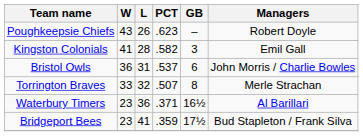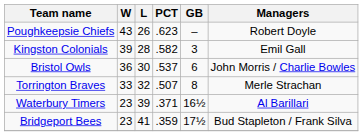 <table class="wikitable" style="text-align:center">
 <tr>
 <th>Team name</th>
 <th>W</th>
 <th>L</th>
 <th>PCT</th>
 <th>GB</th>
 <th>Managers</th>
 </tr>
 <tr>
 <td><a href='#'>Poughkeepsie Chiefs</a></td>
 <td>43</td>
 <td>26</td>
 <td>.623</td>
 <td>–</td>
 <td>Robert Doyle</td>
 </tr>
 <tr>
 <td><a href='#'>Kingston Colonials</a></td>
-<td>41</td>
+<td>39</td>
 <td>28</td>
 <td>.582</td>
 <td>3</td>
 <td>Emil Gall</td>
 </tr>
 <tr>
 <td><a href='#'>Bristol Owls</a></td>
 <td>36</td>
-<td>31</td>
+<td>30</td>
 <td>.537</td>
 <td>6</td>
 <td>John Morris / <a href='#'>Charlie Bowles</a></td>
 </tr>
 <tr>
 <td><a href='#'>Torrington Braves</a></td>
 <td>33</td>
 <td>32</td>
 <td>.507</td>
 <td>8</td>
 <td>Merle Strachan</td>
 </tr>
 <tr>
 <td><a href='#'>Waterbury Timers</a></td>
 <td>23</td>
-<td>36</td>
+<td>39</td>
 <td>.371</td>
 <td>16½</td>
 <td><a href='#'>Al Barillari</a></td>
 </tr>
 <tr>
 <td><a href='#'>Bridgeport Bees</a></td>
 <td>23</td>
 <td>41</td>
 <td>.359</td>
 <td>17½</td>
 <td>Bud Stapleton / Frank Silva</td>
 </tr>
 <tr>
 </tr>
 </table>
